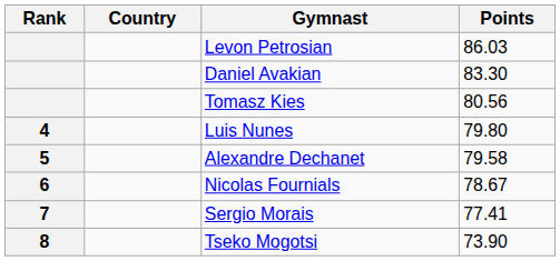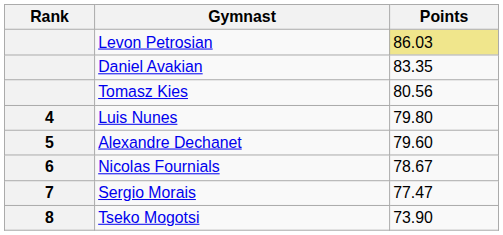 <table class="wikitable" width=500>
 <tr bgcolor="#efefef">
 <th>Rank</th>
-<th>Country</th>
 <th>Gymnast</th>
 <th>Points</th>
 </tr>
 <tr>
 <th></th>
-<td></td>
 <td><a href='#'>Levon Petrosian</a></td>
-<td>86.03</td>
+<td style="background: khaki;">86.03</td>
 </tr>
 <tr>
 <th></th>
-<td></td>
 <td><a href='#'>Daniel Avakian</a></td>
-<td>83.30</td>
+<td>83.35</td>
 </tr>
 <tr>
 <th></th>
-<td></td>
 <td><a href='#'>Tomasz Kies</a></td>
 <td>80.56</td>
 </tr>
 <tr>
 <th>4</th>
-<td></td>
 <td><a href='#'>Luis Nunes</a></td>
 <td>79.80</td>
 </tr>
 <tr>
 <th>5</th>
-<td></td>
 <td><a href='#'>Alexandre Dechanet</a></td>
-<td>79.58</td>
+<td>79.60</td>
 </tr>
 <tr>
 <th>6</th>
-<td></td>
 <td><a href='#'>Nicolas Fournials</a></td>
 <td>78.67</td>
 </tr>
 <tr>
 <th>7</th>
-<td></td>
 <td><a href='#'>Sergio Morais</a></td>
-<td>77.41</td>
+<td>77.47</td>
 </tr>
 <tr>
 <th>8</th>
-<td></td>
 <td><a href='#'>Tseko Mogotsi</a></td>
 <td>73.90</td>
 </tr>
 </table>
